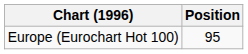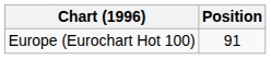 <table class="wikitable">
 <tr>
 <th>Chart (1996)</th>
 <th>Position</th>
 </tr>
 <tr>
 <td>Europe (Eurochart Hot 100)</td>
-<td align="center">95</td>
+<td align="center">91</td>
 </tr>
 </table>
